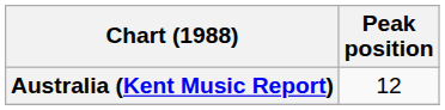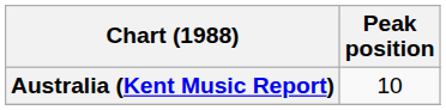 <table class="wikitable sortable plainrowheaders">
 <tr>
 <th>Chart (1988)</th>
 <th>Peak<br>position</th>
 </tr>
 <tr>
 <th scope="row">Australia (<a href='#'>Kent Music Report</a>)</th>
-<td style="text-align:center;">12</td>
+<td style="text-align:center;">10</td>
 </tr>
 <tr>
 </tr>
 </table>
